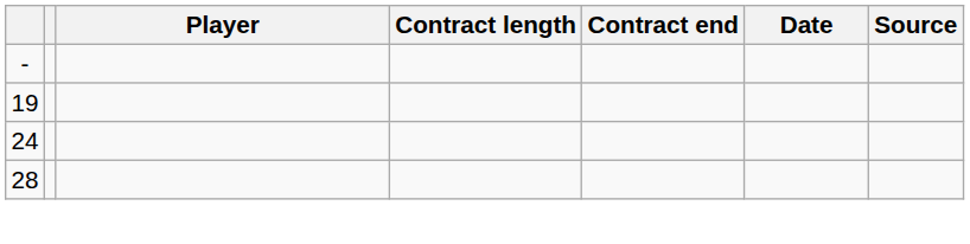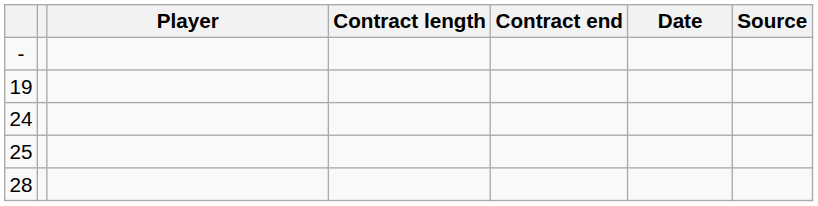 <table class="wikitable plainrowheaders sortable" style="font-size:95%">
 <tr>
 <th></th>
 <th></th>
 <th scope="col" style="width:200px;"><strong>Player</strong></th>
 <th><strong>Contract length</strong></th>
 <th><strong>Contract end</strong></th>
 <th scope="col" style="width:70px;"><strong>Date</strong></th>
 <th><strong>Source</strong></th>
 </tr>
 <tr>
 <td align=center>-</td>
 <td align=center></td>
 <td></td>
 <td align=center></td>
 <td align=center></td>
 <td align=center></td>
 <td align="center"></td>
 </tr>
 <tr>
 <td align=center>19</td>
 <td align=center></td>
 <td></td>
 <td align=center></td>
 <td align=center></td>
 <td align=center></td>
 <td align="center"></td>
 </tr>
 <tr>
 <td align=center>24</td>
 <td align=center></td>
 <td></td>
 <td align=center></td>
 <td align=center></td>
 <td align=center></td>
 <td align="center"></td>
 </tr>
 <tr>
+<td align=center>25</td>
+<td align=center></td>
+<td></td>
+<td align=center></td>
+<td align=center></td>
+<td align=center></td>
+<td align="center"></td>
+</tr>
+<tr>
 <td align=center>28</td>
 <td align=center></td>
 <td></td>
 <td align=center></td>
 <td align=center></td>
 <td align=center></td>
 <td align="center"></td>
 </tr>
 </table>
